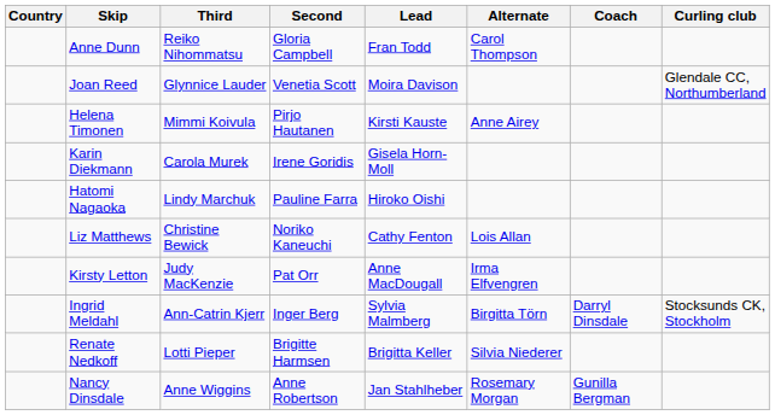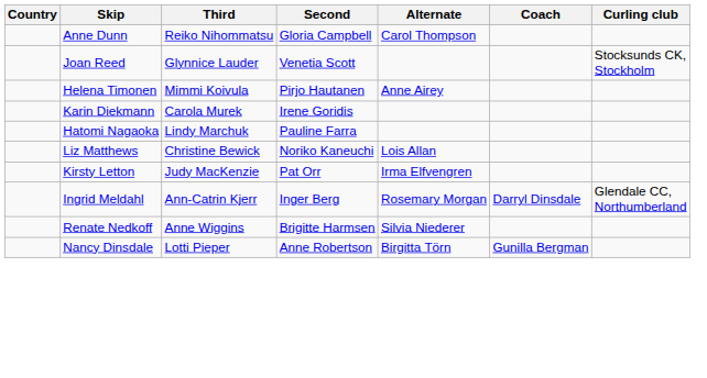 <table class="wikitable">
 <tr>
 <th>Country</th>
 <th>Skip</th>
 <th>Third</th>
 <th>Second</th>
-<th>Lead</th>
 <th>Alternate</th>
 <th>Coach</th>
 <th>Curling club</th>
 </tr>
 <tr>
 <td></td>
 <td><a href='#'>Anne Dunn</a></td>
 <td><a href='#'>Reiko Nihommatsu</a></td>
 <td><a href='#'>Gloria Campbell</a></td>
-<td><a href='#'>Fran Todd</a></td>
 <td><a href='#'>Carol Thompson</a></td>
 <td></td>
 <td></td>
 </tr>
 <tr>
 <td></td>
 <td><a href='#'>Joan Reed</a></td>
 <td><a href='#'>Glynnice Lauder</a></td>
 <td><a href='#'>Venetia Scott</a></td>
-<td><a href='#'>Moira Davison</a></td>
 <td></td>
 <td></td>
-<td>Glendale CC,<br><a href='#'>Northumberland</a></td>
+<td>Stocksunds CK,<br><a href='#'>Stockholm</a></td>
 </tr>
 <tr>
 <td></td>
 <td><a href='#'>Helena Timonen</a></td>
 <td><a href='#'>Mimmi Koivula</a></td>
 <td><a href='#'>Pirjo Hautanen</a></td>
-<td><a href='#'>Kirsti Kauste</a></td>
 <td><a href='#'>Anne Airey</a></td>
 <td></td>
 <td></td>
 </tr>
 <tr>
 <td></td>
 <td><a href='#'>Karin Diekmann</a></td>
 <td><a href='#'>Carola Murek</a></td>
 <td><a href='#'>Irene Goridis</a></td>
-<td><a href='#'>Gisela Horn-Moll</a></td>
 <td></td>
 <td></td>
 <td></td>
 </tr>
 <tr>
 <td></td>
 <td><a href='#'>Hatomi Nagaoka</a></td>
 <td><a href='#'>Lindy Marchuk</a></td>
 <td><a href='#'>Pauline Farra</a></td>
-<td><a href='#'>Hiroko Oishi</a></td>
 <td></td>
 <td></td>
 <td></td>
 </tr>
 <tr>
 <td></td>
 <td><a href='#'>Liz Matthews</a></td>
 <td><a href='#'>Christine Bewick</a></td>
 <td><a href='#'>Noriko Kaneuchi</a></td>
-<td><a href='#'>Cathy Fenton</a></td>
 <td><a href='#'>Lois Allan</a></td>
 <td></td>
 <td></td>
 </tr>
 <tr>
 <td></td>
 <td><a href='#'>Kirsty Letton</a></td>
 <td><a href='#'>Judy MacKenzie</a></td>
 <td><a href='#'>Pat Orr</a></td>
-<td><a href='#'>Anne MacDougall</a></td>
 <td><a href='#'>Irma Elfvengren</a></td>
 <td></td>
 <td></td>
 </tr>
 <tr>
 <td></td>
 <td><a href='#'>Ingrid Meldahl</a></td>
 <td><a href='#'>Ann-Catrin Kjerr</a></td>
 <td><a href='#'>Inger Berg</a></td>
-<td><a href='#'>Sylvia Malmberg</a></td>
-<td><a href='#'>Birgitta Törn</a></td>
+<td><a href='#'>Rosemary Morgan</a></td>
 <td><a href='#'>Darryl Dinsdale</a></td>
-<td>Stocksunds CK,<br><a href='#'>Stockholm</a></td>
+<td>Glendale CC,<br><a href='#'>Northumberland</a></td>
 </tr>
 <tr>
 <td></td>
 <td><a href='#'>Renate Nedkoff</a></td>
-<td><a href='#'>Lotti Pieper</a></td>
+<td><a href='#'>Anne Wiggins</a></td>
 <td><a href='#'>Brigitte Harmsen</a></td>
-<td><a href='#'>Brigitta Keller</a></td>
 <td><a href='#'>Silvia Niederer</a></td>
 <td></td>
 <td></td>
 </tr>
 <tr>
 <td></td>
 <td><a href='#'>Nancy Dinsdale</a></td>
-<td><a href='#'>Anne Wiggins</a></td>
+<td><a href='#'>Lotti Pieper</a></td>
 <td><a href='#'>Anne Robertson</a></td>
-<td><a href='#'>Jan Stahlheber</a></td>
-<td><a href='#'>Rosemary Morgan</a></td>
+<td><a href='#'>Birgitta Törn</a></td>
 <td><a href='#'>Gunilla Bergman</a></td>
 <td></td>
 </tr>
 </table>
